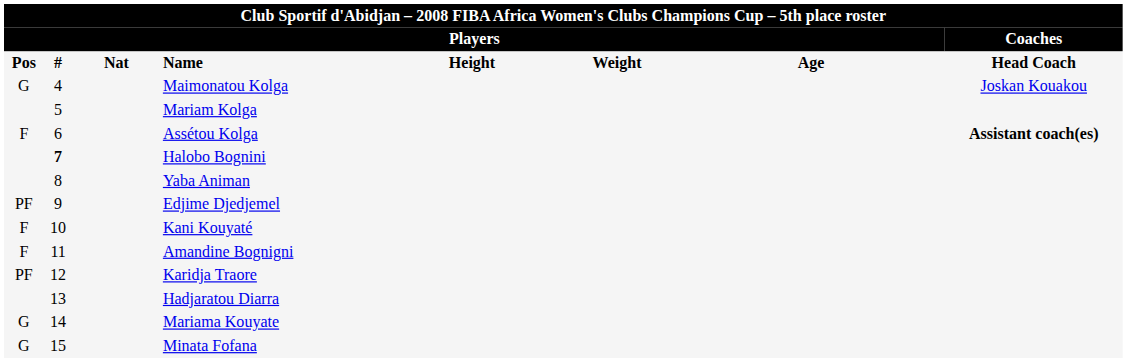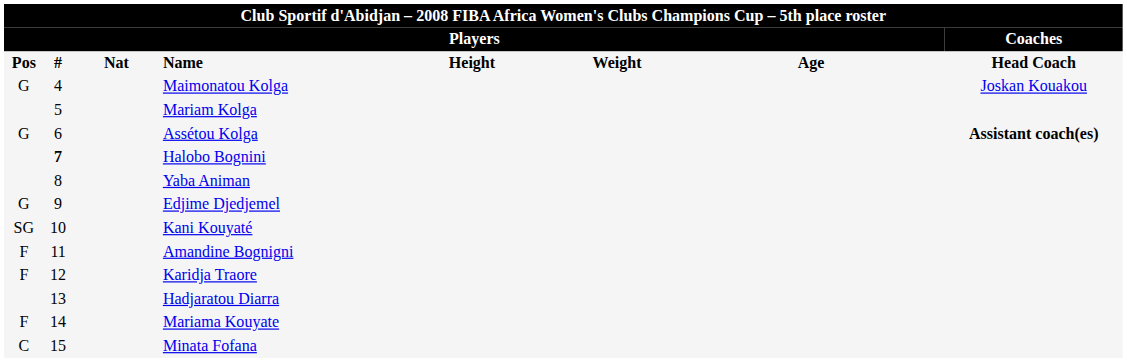 <table border=0 cellpadding=2 cellspacing=0  |- bgcolor=#f5f5f5 style="text-align:center; font-size:85%;" width=75%>
 <tr>
 <td colspan="8" style="background: black; color: white"><strong>Club Sportif d'Abidjan – 2008 FIBA Africa Women's Clubs Champions Cup – 5th place roster</strong></td>
 </tr>
 <tr>
 <td colspan="7" style="background: black; color: white"><strong>Players</strong></td>
 <td style="background: black; color: white"><strong>Coaches</strong></td>
 </tr>
 <tr style="background=#f5f5f5; color: black">
 <th width=5px>Pos</th>
 <th width=5px>#</th>
 <th width=50px>Nat</th>
 <th width=135px align=left>Name</th>
 <th width=100px>Height</th>
 <th width=70px>Weight</th>
 <th width=160px>Age</th>
 <th width=105px>Head Coach</th>
 </tr>
 <tr>
 <td>G</td>
 <td>4</td>
 <td></td>
 <td align=left><a href='#'>Maimonatou Kolga</a></td>
 <td><span></span></td>
 <td></td>
 <td><span></span></td>
 <td> <a href='#'>Joskan Kouakou</a></td>
 </tr>
 <tr>
 <td></td>
 <td>5</td>
 <td></td>
 <td align=left><a href='#'>Mariam Kolga</a></td>
 <td></td>
 <td></td>
 <td><span></span></td>
 </tr>
 <tr>
-<td>F</td>
+<td>G</td>
 <td>6</td>
 <td></td>
 <td align=left><a href='#'>Assétou Kolga</a></td>
 <td><span></span></td>
 <td></td>
 <td><span></span></td>
 <td><strong>Assistant coach(es)</strong></td>
 </tr>
 <tr>
 <td></td>
 <td><strong>7</strong></td>
 <td></td>
 <td align=left><a href='#'>Halobo Bognini</a></td>
 <td></td>
 <td></td>
 <td><span></span></td>
 </tr>
 <tr>
 <td></td>
 <td>8</td>
 <td></td>
 <td align=left><a href='#'>Yaba Animan</a></td>
 <td></td>
 <td></td>
 <td><span></span></td>
 </tr>
 <tr>
-<td>PF</td>
+<td>G</td>
 <td>9</td>
 <td></td>
 <td align=left><a href='#'>Edjime Djedjemel</a></td>
 <td><span></span></td>
 <td></td>
 <td><span></span></td>
 </tr>
 <tr>
-<td>F</td>
+<td>SG</td>
 <td>10</td>
 <td></td>
 <td align=left><a href='#'>Kani Kouyaté</a></td>
 <td><span></span></td>
 <td></td>
 <td><span></span></td>
 </tr>
 <tr>
 <td>F</td>
 <td>11</td>
 <td></td>
 <td align=left><a href='#'>Amandine Bognigni</a></td>
 <td><span></span></td>
 <td></td>
 <td><span></span></td>
 </tr>
 <tr>
-<td>PF</td>
+<td>F</td>
 <td>12</td>
 <td></td>
 <td align=left><a href='#'>Karidja Traore</a></td>
 <td><span></span></td>
 <td></td>
 <td><span></span></td>
 </tr>
 <tr>
 <td></td>
 <td>13</td>
 <td></td>
 <td align=left><a href='#'>Hadjaratou Diarra</a></td>
 <td></td>
 <td></td>
 <td><span></span></td>
 </tr>
 <tr>
-<td>G</td>
+<td>F</td>
 <td>14</td>
 <td></td>
 <td align=left><a href='#'>Mariama Kouyate</a></td>
 <td><span></span></td>
 <td></td>
 <td><span></span></td>
 </tr>
 <tr>
-<td>G</td>
+<td>C</td>
 <td>15</td>
 <td></td>
 <td align=left><a href='#'>Minata Fofana</a></td>
 <td><span></span></td>
 <td></td>
 <td><span></span></td>
 </tr>
 </table>
